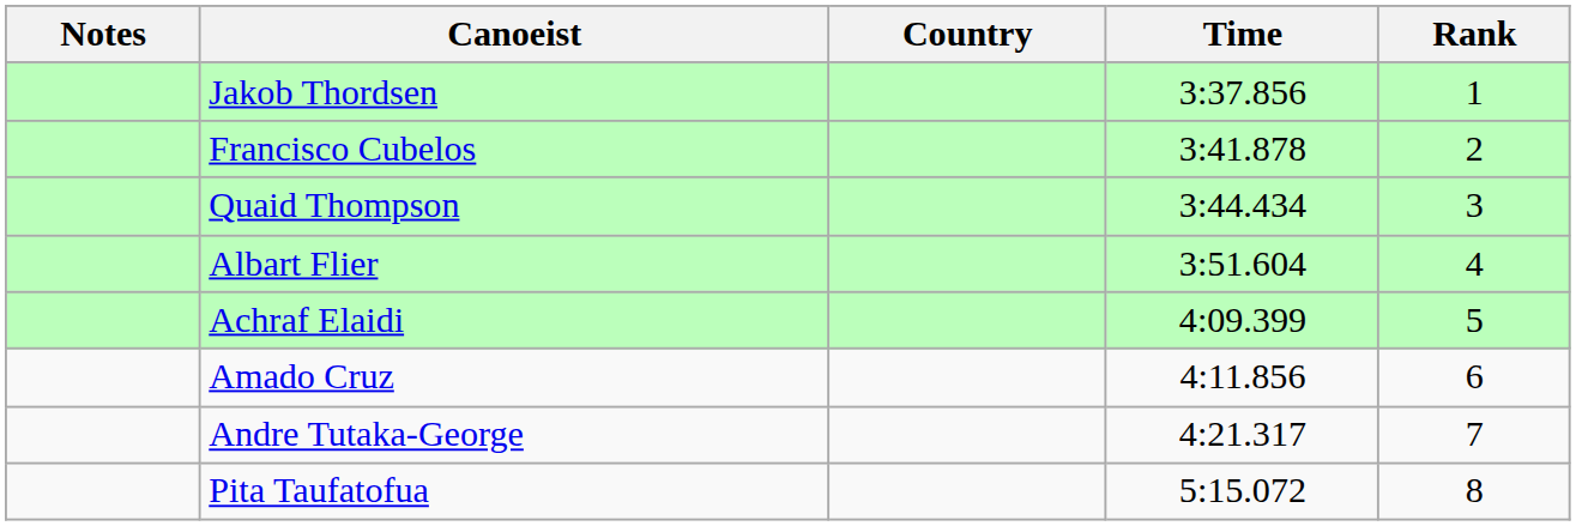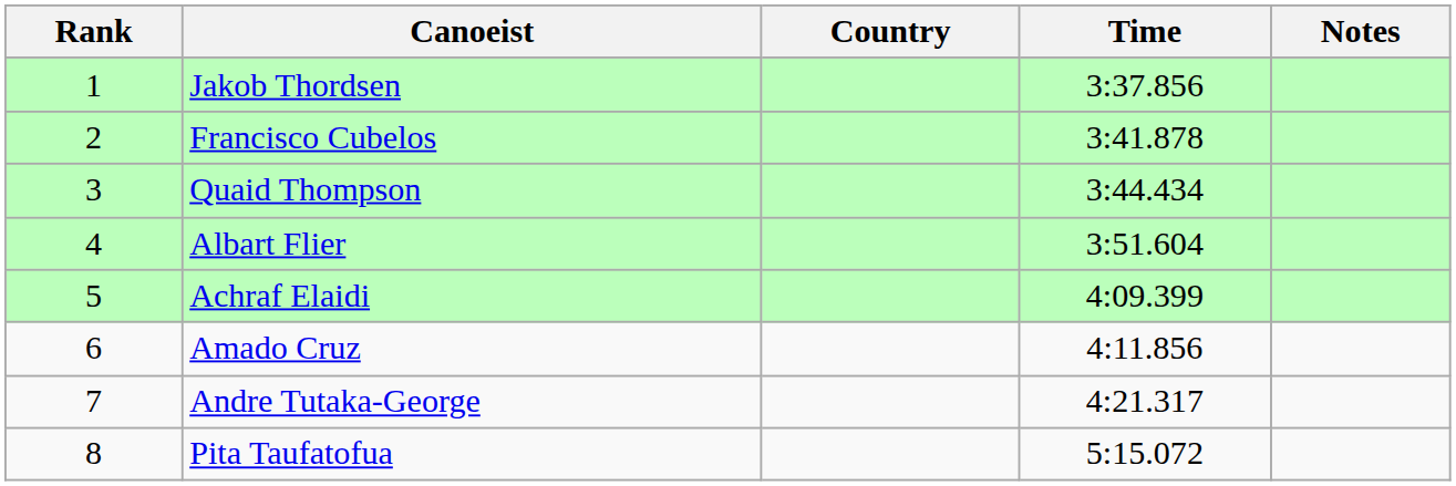 <table class="wikitable" style="text-align:center;width: 55%">
 <tr>
-<th>Notes</th>
+<th>Rank</th>
 <th>Canoeist</th>
 <th>Country</th>
 <th>Time</th>
-<th>Rank</th>
+<th>Notes</th>
 </tr>
 <tr bgcolor=bbffbb>
-<td></td>
+<td>1</td>
 <td align="left"><a href='#'>Jakob Thordsen</a></td>
 <td align="left"></td>
 <td>3:37.856</td>
-<td>1</td>
+<td></td>
 </tr>
 <tr bgcolor=bbffbb>
-<td></td>
+<td>2</td>
 <td align="left"><a href='#'>Francisco Cubelos</a></td>
 <td align="left"></td>
 <td>3:41.878</td>
-<td>2</td>
+<td></td>
 </tr>
 <tr bgcolor=bbffbb>
-<td></td>
+<td>3</td>
 <td align="left"><a href='#'>Quaid Thompson</a></td>
 <td align="left"></td>
 <td>3:44.434</td>
-<td>3</td>
+<td></td>
 </tr>
 <tr bgcolor=bbffbb>
-<td></td>
+<td>4</td>
 <td align="left"><a href='#'>Albart Flier</a></td>
 <td align="left"></td>
 <td>3:51.604</td>
-<td>4</td>
+<td></td>
 </tr>
 <tr bgcolor=bbffbb>
-<td></td>
+<td>5</td>
 <td align="left"><a href='#'>Achraf Elaidi</a></td>
 <td align="left"></td>
 <td>4:09.399</td>
-<td>5</td>
+<td></td>
 </tr>
 <tr>
-<td></td>
+<td>6</td>
 <td align="left"><a href='#'>Amado Cruz</a></td>
 <td align="left"></td>
 <td>4:11.856</td>
-<td>6</td>
+<td></td>
 </tr>
 <tr>
-<td></td>
+<td>7</td>
 <td align="left"><a href='#'>Andre Tutaka-George</a></td>
 <td align="left"></td>
 <td>4:21.317</td>
-<td>7</td>
+<td></td>
 </tr>
 <tr>
-<td></td>
+<td>8</td>
 <td align="left"><a href='#'>Pita Taufatofua</a></td>
 <td align="left"></td>
 <td>5:15.072</td>
-<td>8</td>
+<td></td>
 </tr>
 </table>
